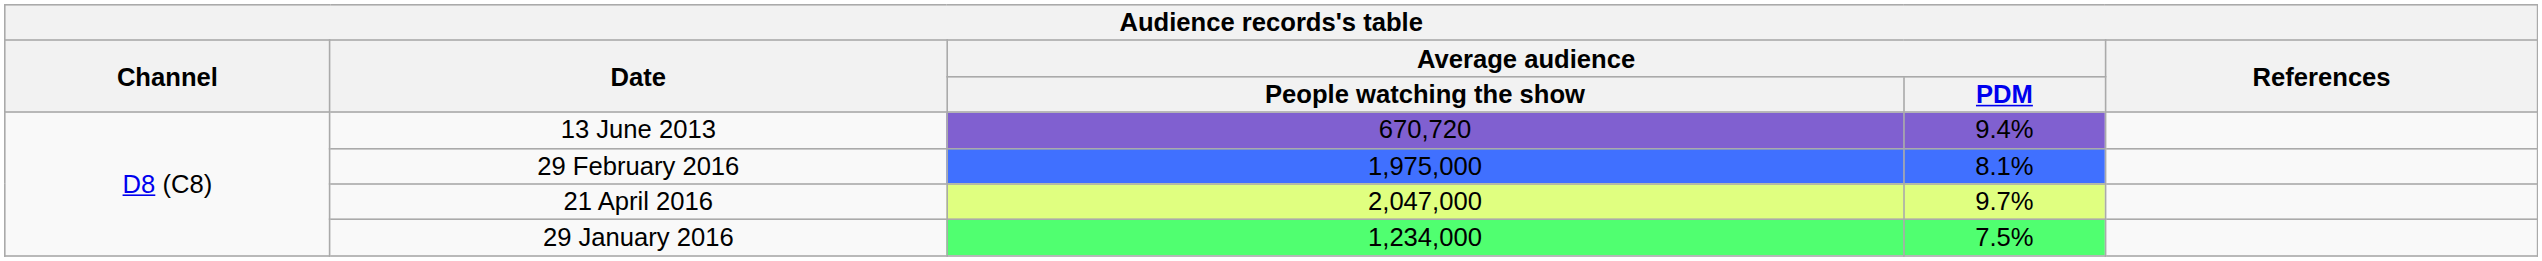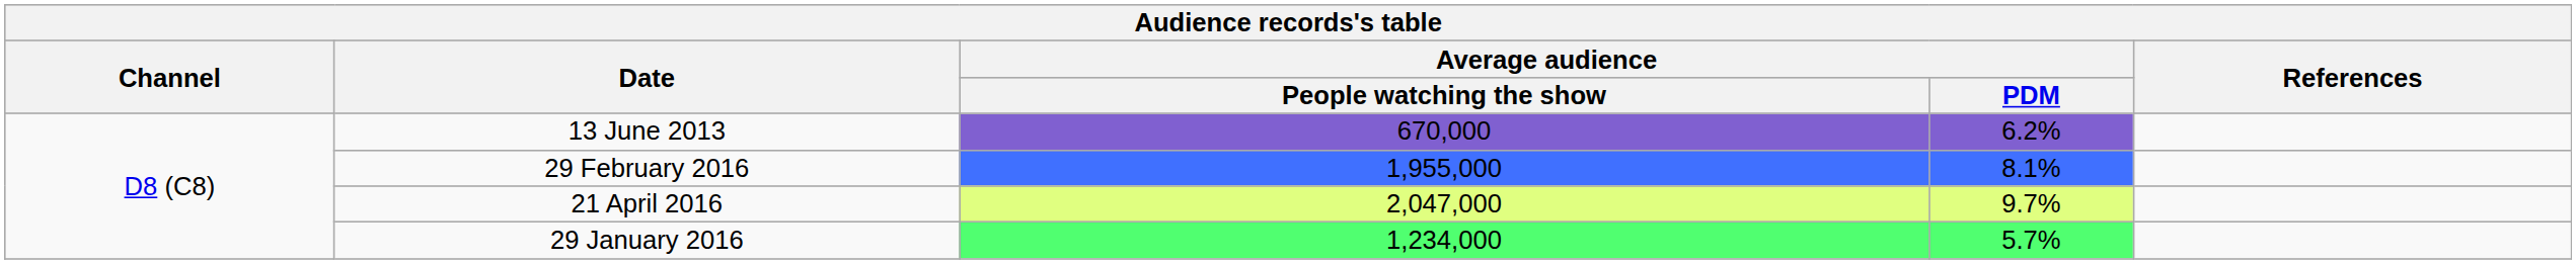 <table class="wikitable" style="margin:1em auto; text-align:center; line-height:15px;" width=100%>
 <tr>
 <th colspan="5">Audience records's table</th>
 </tr>
 <tr>
 <th rowspan="2">Channel</th>
 <th rowspan="2">Date</th>
 <th colspan="2">Average audience</th>
 <th rowspan="2">References</th>
 </tr>
 <tr>
 <th>People watching the show</th>
 <th><a href='#'>PDM</a></th>
 </tr>
 <tr>
 <td rowspan="4"><a href='#'>D8</a> (C8)</td>
 <td>13 June 2013</td>
-<td bgcolor="#8060D0">670,720</td>
-<td bgcolor="#8060D0">9.4%</td>
+<td bgcolor="#8060D0">670,000</td>
+<td bgcolor="#8060D0">6.2%</td>
 <td></td>
 </tr>
 <tr>
 <td>29 February 2016</td>
-<td bgcolor="#4070FF">1,975,000</td>
+<td bgcolor="#4070FF">1,955,000</td>
 <td bgcolor="#4070FF">8.1%</td>
 <td></td>
 </tr>
 <tr>
 <td>21 April 2016</td>
 <td bgcolor="#E0FF80">2,047,000</td>
 <td bgcolor="#E0FF80">9.7%</td>
 <td></td>
 </tr>
 <tr>
 <td>29 January 2016</td>
 <td bgcolor="#50FF70">1,234,000</td>
-<td bgcolor="#50FF70">7.5%</td>
+<td bgcolor="#50FF70">5.7%</td>
 <td></td>
 </tr>
 </table>
